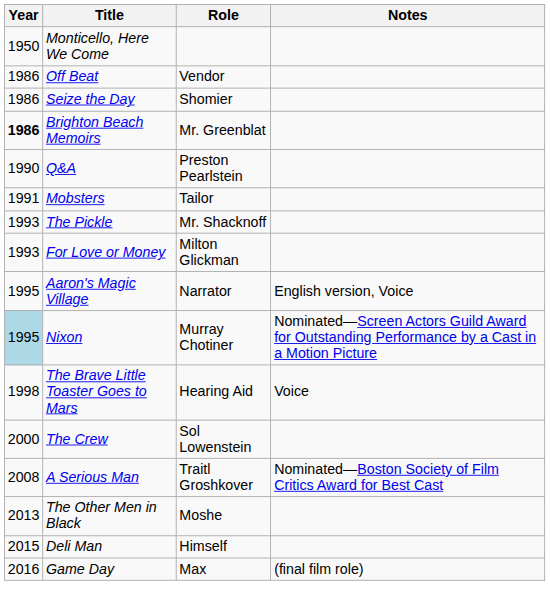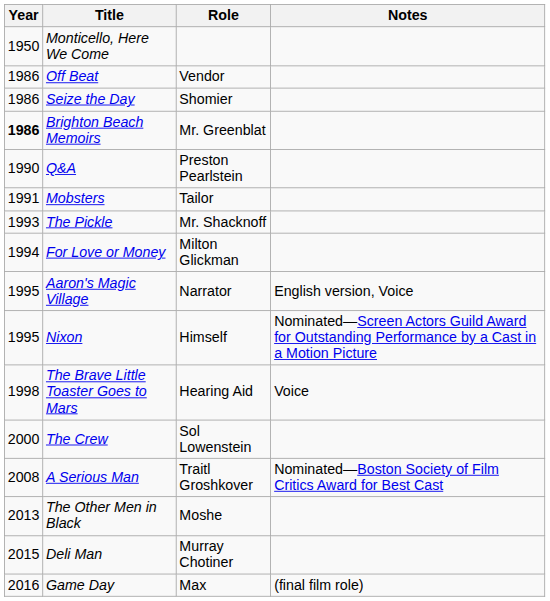 <table class="wikitable sortable">
 <tr>
 <th>Year</th>
 <th>Title</th>
 <th>Role</th>
 <th>Notes</th>
 </tr>
 <tr>
 <td>1950</td>
 <td><em>Monticello, Here We Come</em></td>
 <td></td>
 <td></td>
 </tr>
 <tr>
 <td>1986</td>
 <td><em><a href='#'>Off Beat</a></em></td>
 <td>Vendor</td>
 <td></td>
 </tr>
 <tr>
 <td>1986</td>
 <td><em><a href='#'>Seize the Day</a></em></td>
 <td>Shomier</td>
 <td></td>
 </tr>
 <tr>
 <td><strong>1986</strong></td>
 <td><em><a href='#'>Brighton Beach Memoirs</a></em></td>
 <td>Mr. Greenblat</td>
 <td></td>
 </tr>
 <tr>
 <td>1990</td>
 <td><em><a href='#'>Q&A</a></em></td>
 <td>Preston Pearlstein</td>
 <td></td>
 </tr>
 <tr>
 <td>1991</td>
 <td><em><a href='#'>Mobsters</a></em></td>
 <td>Tailor</td>
 <td></td>
 </tr>
 <tr>
 <td>1993</td>
 <td><em><a href='#'>The Pickle</a></em></td>
 <td>Mr. Shacknoff</td>
 <td></td>
 </tr>
 <tr>
-<td>1993</td>
+<td>1994</td>
 <td><em><a href='#'>For Love or Money</a></em></td>
 <td>Milton Glickman</td>
 <td></td>
 </tr>
 <tr>
 <td>1995</td>
 <td><em><a href='#'>Aaron's Magic Village</a></em></td>
 <td>Narrator</td>
 <td>English version, Voice</td>
 </tr>
 <tr>
-<td style="background: lightblue;">1995</td>
+<td>1995</td>
 <td><em><a href='#'>Nixon</a></em></td>
-<td>Murray Chotiner</td>
+<td>Himself</td>
 <td>Nominated—<a href='#'>Screen Actors Guild Award for Outstanding Performance by a Cast in a Motion Picture</a></td>
 </tr>
 <tr>
 <td>1998</td>
 <td><em><a href='#'>The Brave Little Toaster Goes to Mars</a></em></td>
 <td>Hearing Aid</td>
 <td>Voice</td>
 </tr>
 <tr>
 <td>2000</td>
 <td><em><a href='#'>The Crew</a></em></td>
 <td>Sol Lowenstein</td>
 <td></td>
 </tr>
 <tr>
 <td>2008</td>
 <td><em><a href='#'>A Serious Man</a></em></td>
 <td>Traitl Groshkover</td>
 <td>Nominated—<a href='#'>Boston Society of Film Critics Award for Best Cast</a></td>
 </tr>
 <tr>
 <td>2013</td>
 <td><em>The Other Men in Black</em></td>
 <td>Moshe</td>
 <td></td>
 </tr>
 <tr>
 <td>2015</td>
 <td><em>Deli Man</em></td>
-<td>Himself</td>
+<td>Murray Chotiner</td>
 <td></td>
 </tr>
 <tr>
 <td>2016</td>
 <td><em>Game Day</em></td>
 <td>Max</td>
 <td> (final film role)</td>
 </tr>
 </table>
